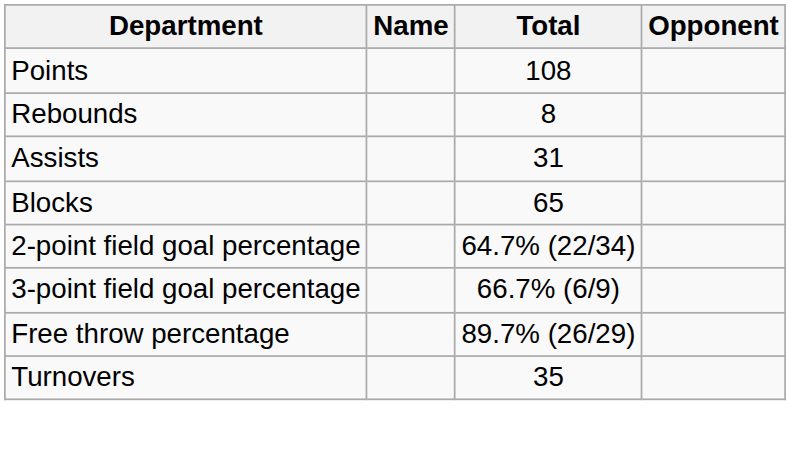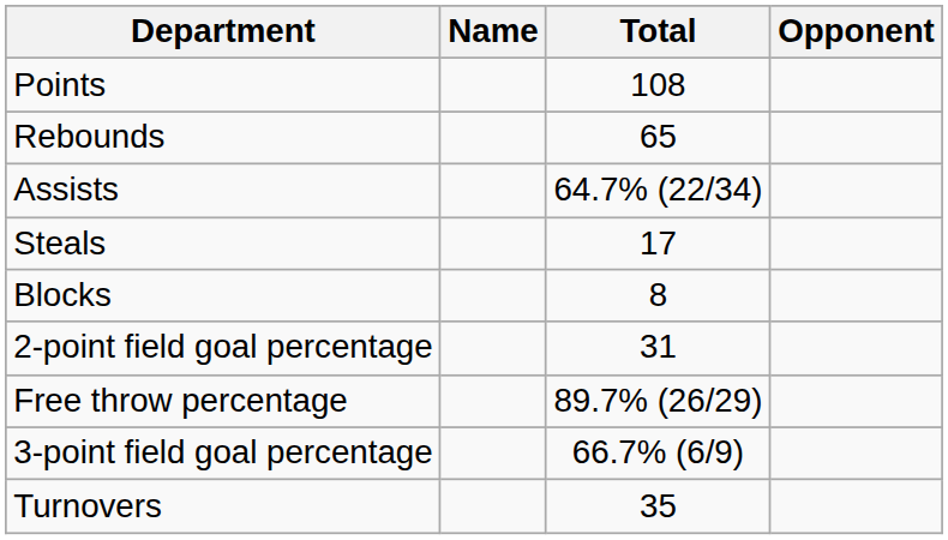 <table class=wikitable>
 <tr>
 <th>Department</th>
 <th>Name</th>
 <th>Total</th>
 <th>Opponent</th>
 </tr>
 <tr>
 <td>Points</td>
 <td></td>
 <td align=center>108</td>
 <td></td>
 </tr>
 <tr>
 <td>Rebounds</td>
 <td></td>
-<td align=center>8</td>
+<td align=center>65</td>
 <td></td>
 </tr>
 <tr>
 <td>Assists</td>
 <td></td>
-<td align=center>31</td>
+<td align=center>64.7% (22/34)</td>
+<td></td>
+</tr>
+<tr>
+<td>Steals</td>
+<td></td>
+<td align=center>17</td>
 <td></td>
 </tr>
 <tr>
 <td>Blocks</td>
 <td></td>
-<td align=center>65</td>
+<td align=center>8</td>
 <td></td>
 </tr>
 <tr>
 <td>2-point field goal percentage</td>
 <td></td>
-<td align=center>64.7% (22/34)</td>
+<td align=center>31</td>
+<td></td>
+</tr>
+<tr>
+<td>Free throw percentage</td>
+<td></td>
+<td align=center>89.7% (26/29)</td>
 <td></td>
 </tr>
 <tr>
 <td>3-point field goal percentage</td>
 <td></td>
 <td align=center>66.7% (6/9)</td>
 <td></td>
 </tr>
 <tr>
-<td>Free throw percentage</td>
-<td></td>
-<td align=center>89.7% (26/29)</td>
-<td></td>
-</tr>
-<tr>
 <td>Turnovers</td>
 <td></td>
 <td align=center>35</td>
 <td></td>
 </tr>
 </table>
